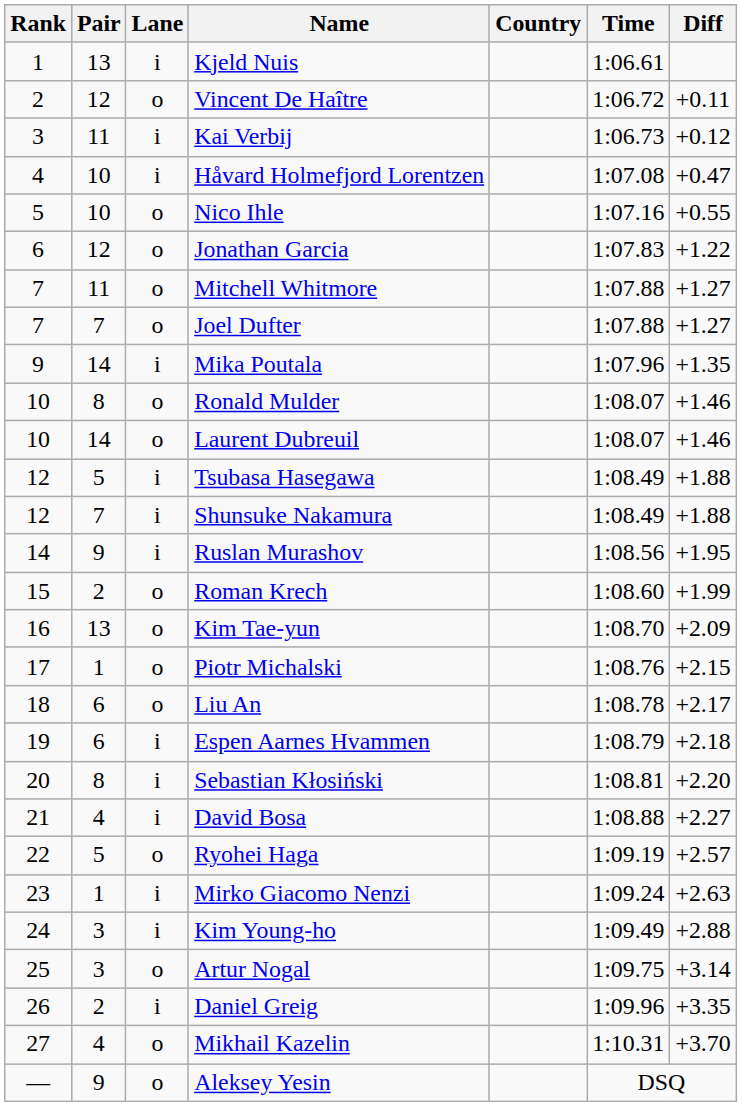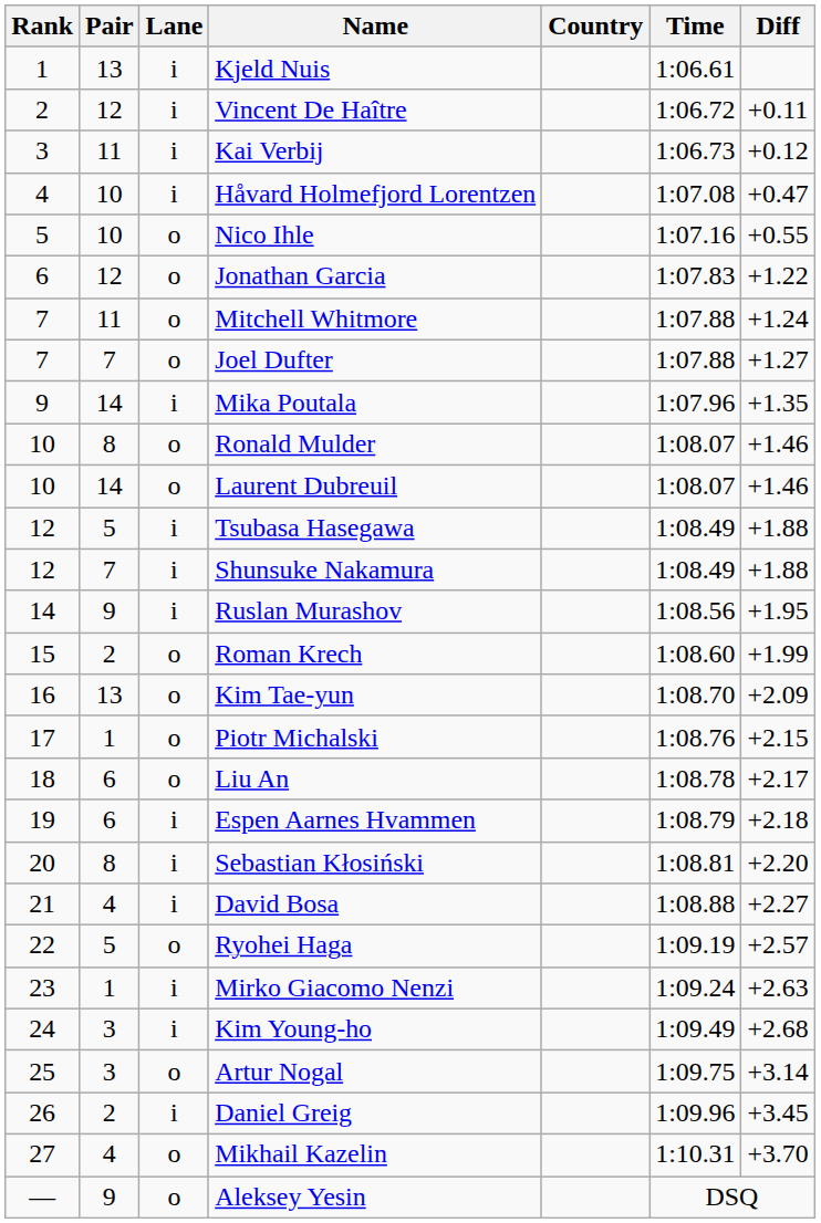 <table class="wikitable sortable" style="text-align:center">
 <tr>
 <th>Rank</th>
 <th>Pair</th>
 <th>Lane</th>
 <th>Name</th>
 <th>Country</th>
 <th>Time</th>
 <th>Diff</th>
 </tr>
 <tr>
 <td>1</td>
 <td>13</td>
 <td>i</td>
 <td align=left><a href='#'>Kjeld Nuis</a></td>
 <td align=left></td>
 <td>1:06.61</td>
 <td></td>
 </tr>
 <tr>
 <td>2</td>
 <td>12</td>
-<td>o</td>
+<td>i</td>
 <td align=left><a href='#'>Vincent De Haître</a></td>
 <td align=left></td>
 <td>1:06.72</td>
 <td>+0.11</td>
 </tr>
 <tr>
 <td>3</td>
 <td>11</td>
 <td>i</td>
 <td align=left><a href='#'>Kai Verbij</a></td>
 <td align=left></td>
 <td>1:06.73</td>
 <td>+0.12</td>
 </tr>
 <tr>
 <td>4</td>
 <td>10</td>
 <td>i</td>
 <td align=left><a href='#'>Håvard Holmefjord Lorentzen</a></td>
 <td align=left></td>
 <td>1:07.08</td>
 <td>+0.47</td>
 </tr>
 <tr>
 <td>5</td>
 <td>10</td>
 <td>o</td>
 <td align=left><a href='#'>Nico Ihle</a></td>
 <td align=left></td>
 <td>1:07.16</td>
 <td>+0.55</td>
 </tr>
 <tr>
 <td>6</td>
 <td>12</td>
 <td>o</td>
 <td align=left><a href='#'>Jonathan Garcia</a></td>
 <td align=left></td>
 <td>1:07.83</td>
 <td>+1.22</td>
 </tr>
 <tr>
 <td>7</td>
 <td>11</td>
 <td>o</td>
 <td align=left><a href='#'>Mitchell Whitmore</a></td>
 <td align=left></td>
 <td>1:07.88</td>
-<td>+1.27</td>
+<td>+1.24</td>
 </tr>
 <tr>
 <td>7</td>
 <td>7</td>
 <td>o</td>
 <td align=left><a href='#'>Joel Dufter</a></td>
 <td align=left></td>
 <td>1:07.88</td>
 <td>+1.27</td>
 </tr>
 <tr>
 <td>9</td>
 <td>14</td>
 <td>i</td>
 <td align=left><a href='#'>Mika Poutala</a></td>
 <td align=left></td>
 <td>1:07.96</td>
 <td>+1.35</td>
 </tr>
 <tr>
 <td>10</td>
 <td>8</td>
 <td>o</td>
 <td align=left><a href='#'>Ronald Mulder</a></td>
 <td align=left></td>
 <td>1:08.07</td>
 <td>+1.46</td>
 </tr>
 <tr>
 <td>10</td>
 <td>14</td>
 <td>o</td>
 <td align=left><a href='#'>Laurent Dubreuil</a></td>
 <td align=left></td>
 <td>1:08.07</td>
 <td>+1.46</td>
 </tr>
 <tr>
 <td>12</td>
 <td>5</td>
 <td>i</td>
 <td align=left><a href='#'>Tsubasa Hasegawa</a></td>
 <td align=left></td>
 <td>1:08.49</td>
 <td>+1.88</td>
 </tr>
 <tr>
 <td>12</td>
 <td>7</td>
 <td>i</td>
 <td align=left><a href='#'>Shunsuke Nakamura</a></td>
 <td align=left></td>
 <td>1:08.49</td>
 <td>+1.88</td>
 </tr>
 <tr>
 <td>14</td>
 <td>9</td>
 <td>i</td>
 <td align=left><a href='#'>Ruslan Murashov</a></td>
 <td align=left></td>
 <td>1:08.56</td>
 <td>+1.95</td>
 </tr>
 <tr>
 <td>15</td>
 <td>2</td>
 <td>o</td>
 <td align=left><a href='#'>Roman Krech</a></td>
 <td align=left></td>
 <td>1:08.60</td>
 <td>+1.99</td>
 </tr>
 <tr>
 <td>16</td>
 <td>13</td>
 <td>o</td>
 <td align=left><a href='#'>Kim Tae-yun</a></td>
 <td align=left></td>
 <td>1:08.70</td>
 <td>+2.09</td>
 </tr>
 <tr>
 <td>17</td>
 <td>1</td>
 <td>o</td>
 <td align=left><a href='#'>Piotr Michalski</a></td>
 <td align=left></td>
 <td>1:08.76</td>
 <td>+2.15</td>
 </tr>
 <tr>
 <td>18</td>
 <td>6</td>
 <td>o</td>
 <td align=left><a href='#'>Liu An</a></td>
 <td align=left></td>
 <td>1:08.78</td>
 <td>+2.17</td>
 </tr>
 <tr>
 <td>19</td>
 <td>6</td>
 <td>i</td>
 <td align=left><a href='#'>Espen Aarnes Hvammen</a></td>
 <td align=left></td>
 <td>1:08.79</td>
 <td>+2.18</td>
 </tr>
 <tr>
 <td>20</td>
 <td>8</td>
 <td>i</td>
 <td align=left><a href='#'>Sebastian Kłosiński</a></td>
 <td align=left></td>
 <td>1:08.81</td>
 <td>+2.20</td>
 </tr>
 <tr>
 <td>21</td>
 <td>4</td>
 <td>i</td>
 <td align=left><a href='#'>David Bosa</a></td>
 <td align=left></td>
 <td>1:08.88</td>
 <td>+2.27</td>
 </tr>
 <tr>
 <td>22</td>
 <td>5</td>
 <td>o</td>
 <td align=left><a href='#'>Ryohei Haga</a></td>
 <td align=left></td>
 <td>1:09.19</td>
 <td>+2.57</td>
 </tr>
 <tr>
 <td>23</td>
 <td>1</td>
 <td>i</td>
 <td align=left><a href='#'>Mirko Giacomo Nenzi</a></td>
 <td align=left></td>
 <td>1:09.24</td>
 <td>+2.63</td>
 </tr>
 <tr>
 <td>24</td>
 <td>3</td>
 <td>i</td>
 <td align=left><a href='#'>Kim Young-ho</a></td>
 <td align=left></td>
 <td>1:09.49</td>
-<td>+2.88</td>
+<td>+2.68</td>
 </tr>
 <tr>
 <td>25</td>
 <td>3</td>
 <td>o</td>
 <td align=left><a href='#'>Artur Nogal</a></td>
 <td align=left></td>
 <td>1:09.75</td>
 <td>+3.14</td>
 </tr>
 <tr>
 <td>26</td>
 <td>2</td>
 <td>i</td>
 <td align=left><a href='#'>Daniel Greig</a></td>
 <td align=left></td>
 <td>1:09.96</td>
-<td>+3.35</td>
+<td>+3.45</td>
 </tr>
 <tr>
 <td>27</td>
 <td>4</td>
 <td>o</td>
 <td align=left><a href='#'>Mikhail Kazelin</a></td>
 <td align=left></td>
 <td>1:10.31</td>
 <td>+3.70</td>
 </tr>
 <tr>
 <td>—</td>
 <td>9</td>
 <td>o</td>
 <td align=left><a href='#'>Aleksey Yesin</a></td>
 <td align=left></td>
 <td colspan=2>DSQ</td>
 </tr>
 </table>
